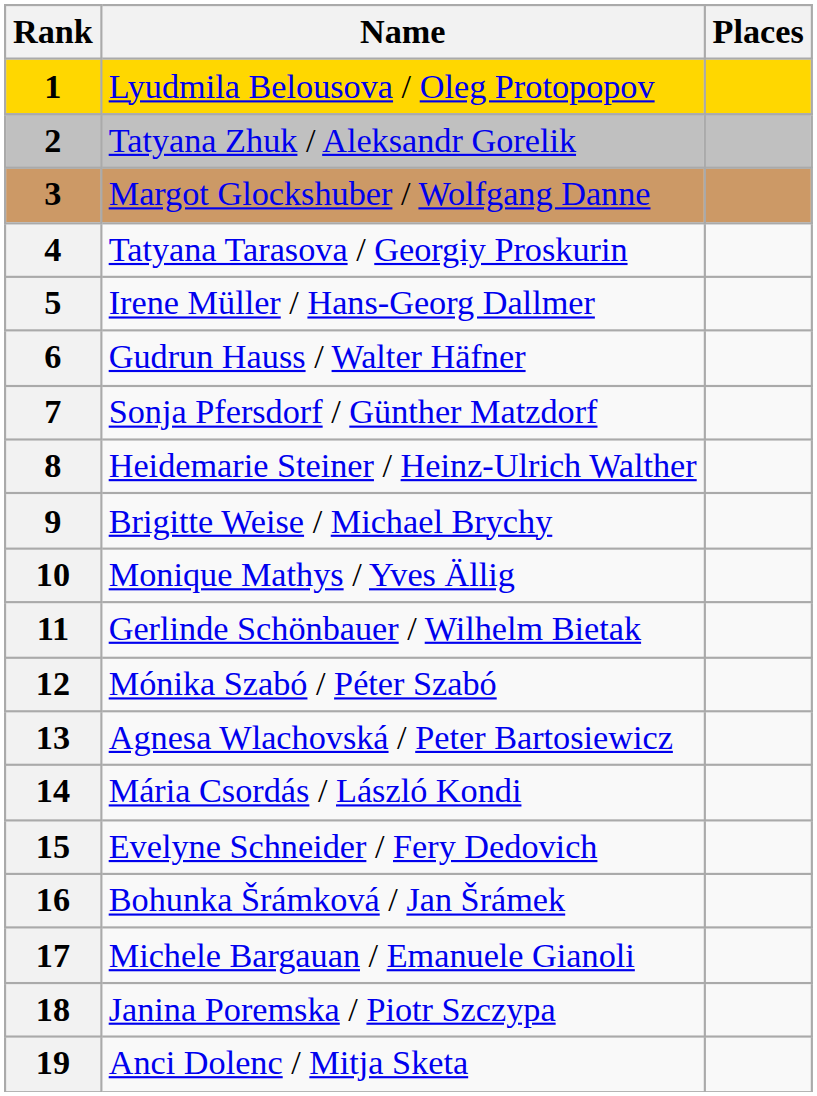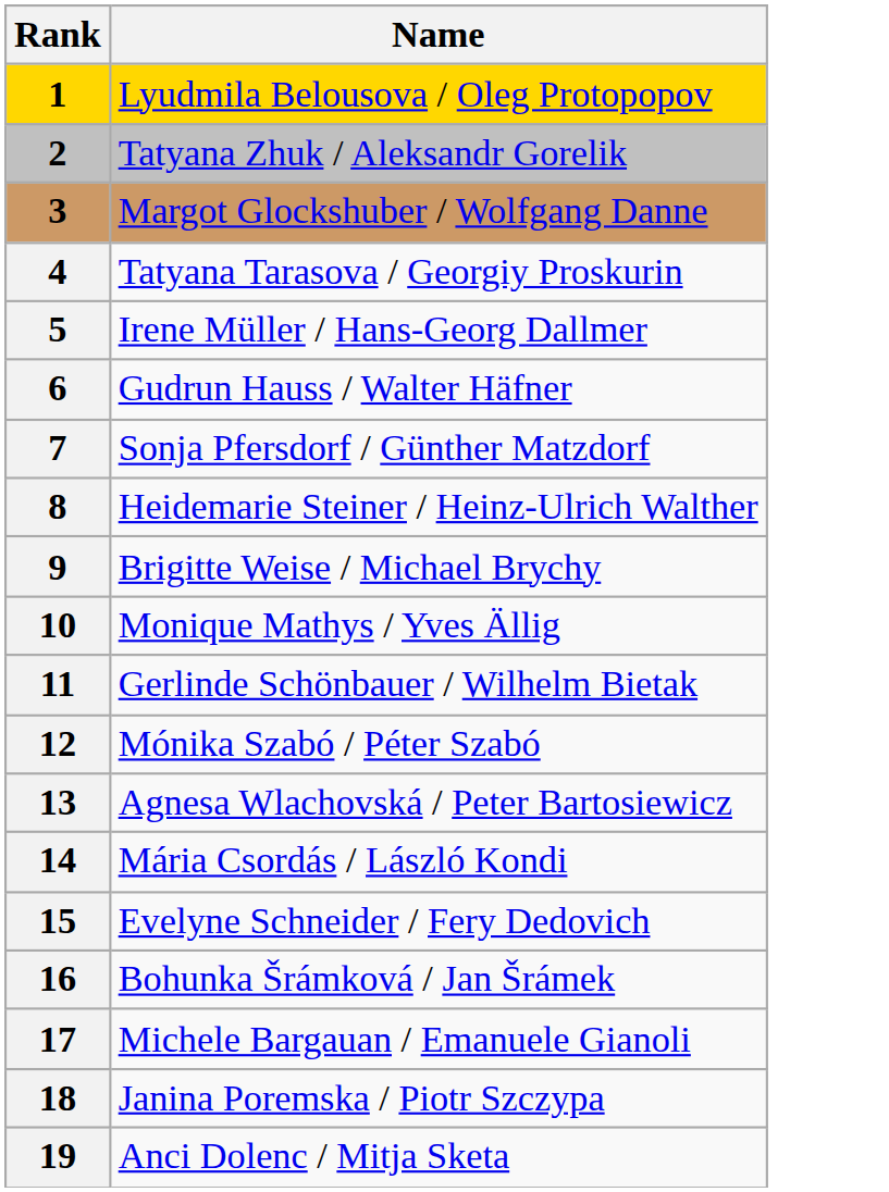 <table class="wikitable">
 <tr>
 <th>Rank</th>
 <th>Name</th>
-<th>Places</th>
 </tr>
 <tr bgcolor="gold">
 <td align="center"><strong>1</strong></td>
 <td> <a href='#'>Lyudmila Belousova</a> / <a href='#'>Oleg Protopopov</a></td>
-<td></td>
 </tr>
 <tr bgcolor="silver">
 <td align="center"><strong>2</strong></td>
 <td> <a href='#'>Tatyana Zhuk</a> / <a href='#'>Aleksandr Gorelik</a></td>
-<td></td>
 </tr>
 <tr bgcolor="cc9966">
 <td align="center"><strong>3</strong></td>
 <td> <a href='#'>Margot Glockshuber</a> / <a href='#'>Wolfgang Danne</a></td>
-<td></td>
 </tr>
 <tr>
 <th>4</th>
 <td> <a href='#'>Tatyana Tarasova</a> / <a href='#'>Georgiy Proskurin</a></td>
-<td></td>
 </tr>
 <tr>
 <th>5</th>
 <td> <a href='#'>Irene Müller</a> / <a href='#'>Hans-Georg Dallmer</a></td>
-<td></td>
 </tr>
 <tr>
 <th>6</th>
 <td> <a href='#'>Gudrun Hauss</a> / <a href='#'>Walter Häfner</a></td>
-<td></td>
 </tr>
 <tr>
 <th>7</th>
 <td> <a href='#'>Sonja Pfersdorf</a> / <a href='#'>Günther Matzdorf</a></td>
-<td></td>
 </tr>
 <tr>
 <th>8</th>
 <td> <a href='#'>Heidemarie Steiner</a> / <a href='#'>Heinz-Ulrich Walther</a></td>
-<td></td>
 </tr>
 <tr>
 <th>9</th>
 <td> <a href='#'>Brigitte Weise</a> / <a href='#'>Michael Brychy</a></td>
-<td></td>
 </tr>
 <tr>
 <th>10</th>
 <td> <a href='#'>Monique Mathys</a> / <a href='#'>Yves Ällig</a></td>
-<td></td>
 </tr>
 <tr>
 <th>11</th>
 <td> <a href='#'>Gerlinde Schönbauer</a> / <a href='#'>Wilhelm Bietak</a></td>
-<td></td>
 </tr>
 <tr>
 <th>12</th>
 <td> <a href='#'>Mónika Szabó</a> / <a href='#'>Péter Szabó</a></td>
-<td></td>
 </tr>
 <tr>
 <th>13</th>
 <td> <a href='#'>Agnesa Wlachovská</a> / <a href='#'>Peter Bartosiewicz</a></td>
-<td></td>
 </tr>
 <tr>
 <th>14</th>
 <td> <a href='#'>Mária Csordás</a> / <a href='#'>László Kondi</a></td>
-<td></td>
 </tr>
 <tr>
 <th>15</th>
 <td> <a href='#'>Evelyne Schneider</a> / <a href='#'>Fery Dedovich</a></td>
-<td></td>
 </tr>
 <tr>
 <th>16</th>
 <td> <a href='#'>Bohunka Šrámková</a> / <a href='#'>Jan Šrámek</a></td>
-<td></td>
 </tr>
 <tr>
 <th>17</th>
 <td> <a href='#'>Michele Bargauan</a> / <a href='#'>Emanuele Gianoli</a></td>
-<td></td>
 </tr>
 <tr>
 <th>18</th>
 <td> <a href='#'>Janina Poremska</a> / <a href='#'>Piotr Szczypa</a></td>
-<td></td>
 </tr>
 <tr>
 <th>19</th>
 <td> <a href='#'>Anci Dolenc</a> / <a href='#'>Mitja Sketa</a></td>
-<td></td>
 </tr>
 </table>
